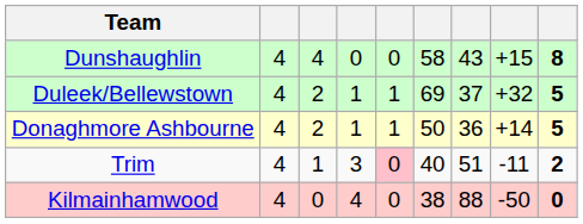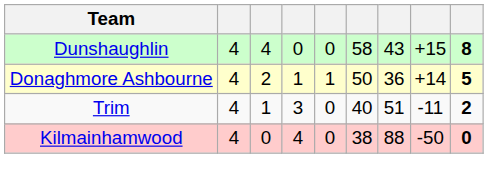 <table class="wikitable" style="text-align:center">
 <tr>
 <th style="width:175px;">Team</th>
 <th width="20"></th>
 <th width="20"></th>
 <th width="20"></th>
 <th width="20"></th>
 <th width="20"></th>
 <th width="20"></th>
 <th width="20"></th>
 <th width="20"></th>
 </tr>
 <tr style="background:#cfc;">
 <td><a href='#'>Dunshaughlin</a></td>
 <td>4</td>
 <td>4</td>
 <td>0</td>
 <td>0</td>
 <td>58</td>
 <td>43</td>
 <td>+15</td>
 <td><strong>8</strong></td>
 </tr>
-<tr style="background:#cfc;">
-<td><a href='#'>Duleek/Bellewstown</a></td>
-<td>4</td>
-<td>2</td>
-<td>1</td>
-<td>1</td>
-<td>69</td>
-<td>37</td>
-<td>+32</td>
-<td><strong>5</strong></td>
-</tr>
 <tr style="background:#ffffcc;">
 <td><a href='#'>Donaghmore Ashbourne</a></td>
 <td>4</td>
 <td>2</td>
 <td>1</td>
 <td>1</td>
 <td>50</td>
 <td>36</td>
 <td>+14</td>
 <td><strong>5</strong></td>
 </tr>
 <tr>
 <td><a href='#'>Trim</a></td>
 <td>4</td>
 <td>1</td>
 <td>3</td>
-<td style="background: pink;">0</td>
+<td>0</td>
 <td>40</td>
 <td>51</td>
 <td>-11</td>
 <td><strong>2</strong></td>
 </tr>
 <tr style="background:#fcc;">
 <td><a href='#'>Kilmainhamwood</a></td>
 <td>4</td>
 <td>0</td>
 <td>4</td>
 <td>0</td>
 <td>38</td>
 <td>88</td>
 <td>-50</td>
 <td><strong>0</strong></td>
 </tr>
 </table>
